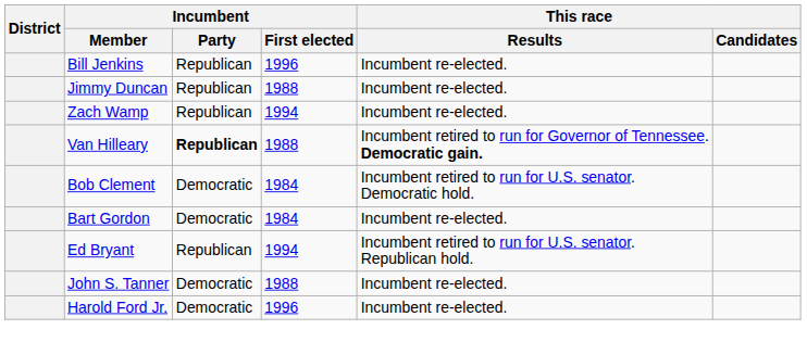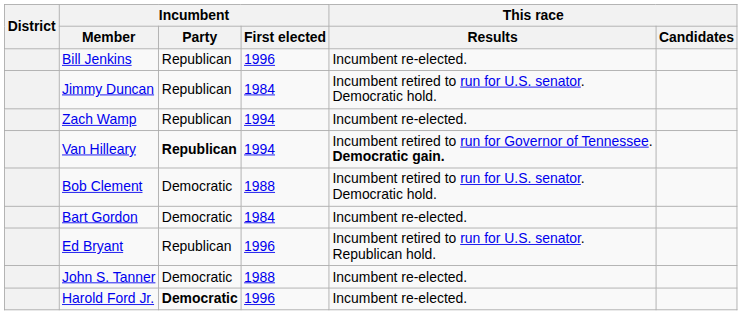 <table class=wikitable>
 <tr>
 <th rowspan=2>District</th>
 <th colspan=3>Incumbent</th>
 <th colspan=2>This race</th>
 </tr>
 <tr>
 <th>Member</th>
 <th>Party</th>
 <th>First elected</th>
 <th>Results</th>
 <th>Candidates</th>
 </tr>
 <tr>
 <th></th>
 <td><a href='#'>Bill Jenkins</a></td>
 <td>Republican</td>
 <td><a href='#'>1996</a></td>
 <td>Incumbent re-elected.</td>
 <td nowrap></td>
 </tr>
 <tr>
 <th></th>
 <td><a href='#'>Jimmy Duncan</a></td>
 <td>Republican</td>
-<td><a href='#'>1988</a></td>
-<td>Incumbent re-elected.</td>
+<td><a href='#'>1984</a></td>
+<td>Incumbent retired to <a href='#'>run for U.S. senator</a>.<br>Democratic hold.</td>
 <td nowrap><br></td>
 </tr>
 <tr>
 <th></th>
 <td><a href='#'>Zach Wamp</a></td>
 <td>Republican</td>
 <td><a href='#'>1994</a></td>
 <td>Incumbent re-elected.</td>
 <td nowrap></td>
 </tr>
 <tr>
 <th></th>
 <td><a href='#'>Van Hilleary</a></td>
 <td><strong>Republican</strong></td>
-<td><a href='#'>1988</a></td>
+<td><a href='#'>1994</a></td>
 <td>Incumbent retired to <a href='#'>run for Governor of Tennessee</a>.<br><strong>Democratic gain.</strong></td>
 <td nowrap><br></td>
 </tr>
 <tr>
 <th></th>
 <td><a href='#'>Bob Clement</a></td>
 <td>Democratic</td>
-<td><a href='#'>1984</a></td>
+<td><a href='#'>1988</a></td>
 <td>Incumbent retired to <a href='#'>run for U.S. senator</a>.<br>Democratic hold.</td>
 <td nowrap><br></td>
 </tr>
 <tr>
 <th></th>
 <td><a href='#'>Bart Gordon</a></td>
 <td>Democratic</td>
 <td><a href='#'>1984</a></td>
 <td>Incumbent re-elected.</td>
 <td nowrap></td>
 </tr>
 <tr>
 <th></th>
 <td><a href='#'>Ed Bryant</a></td>
 <td>Republican</td>
-<td><a href='#'>1994</a></td>
+<td><a href='#'>1996</a></td>
 <td>Incumbent retired to <a href='#'>run for U.S. senator</a>.<br>Republican hold.</td>
 <td nowrap></td>
 </tr>
 <tr>
 <th></th>
 <td><a href='#'>John S. Tanner</a></td>
 <td>Democratic</td>
 <td><a href='#'>1988</a></td>
 <td>Incumbent re-elected.</td>
 <td nowrap></td>
 </tr>
 <tr>
 <th></th>
 <td><a href='#'>Harold Ford Jr.</a></td>
-<td>Democratic</td>
+<td><strong>Democratic</strong></td>
 <td><a href='#'>1996</a></td>
 <td>Incumbent re-elected.</td>
 <td nowrap></td>
 </tr>
 </table>
